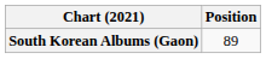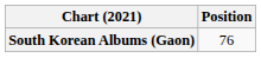 <table class="wikitable plainrowheaders" style="text-align:center">
 <tr>
 <th scope="col">Chart (2021)</th>
 <th scope="col">Position</th>
 </tr>
 <tr>
 <th scope="row">South Korean Albums (Gaon)</th>
-<td>89</td>
+<td>76</td>
 </tr>
 </table>
